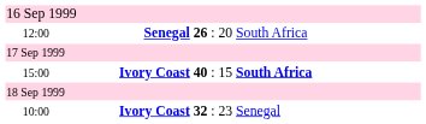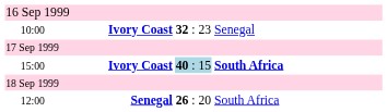 <table style="text-align:center; float:left; margin-right:1em;">
 <tr>
 <th width=15%></th>
 <th width=30%></th>
 <th width=10%></th>
 <th width=30%></th>
 <th width=15%></th>
 </tr>
 <tr align="left" bgcolor=#ffd4e4>
 <td colspan=5>16 Sep 1999</td>
 </tr>
 <tr>
-<td><small>12:00</small></td>
-<td align="right"><strong><a href='#'>Senegal</a></strong> </td>
-<td><strong>26</strong> : 20</td>
-<td align="left"> <a href='#'>South Africa</a></td>
+<td><small>10:00</small></td>
+<td align="right"><strong><a href='#'>Ivory Coast</a></strong> </td>
+<td><strong>32</strong> : 23</td>
+<td align="left"> <a href='#'>Senegal</a></td>
 <td></td>
 </tr>
 <tr align="left" bgcolor=#ffd4e4>
 <td colspan=5><small>17 Sep 1999</small></td>
 </tr>
 <tr>
 <td><small>15:00</small></td>
 <td align="right"><strong><a href='#'>Ivory Coast</a></strong> </td>
-<td><strong>40</strong> : 15</td>
+<td style="background: lightblue;"><strong>40</strong> : 15</td>
 <td align="left"><strong> <a href='#'>South Africa</a></strong></td>
 <td></td>
 </tr>
 <tr align="left" bgcolor=#ffd4e4>
 <td colspan=5><small>18 Sep 1999</small></td>
 </tr>
 <tr>
-<td><small>10:00</small></td>
-<td align="right"><strong><a href='#'>Ivory Coast</a></strong> </td>
-<td><strong>32</strong> : 23</td>
-<td align="left"> <a href='#'>Senegal</a></td>
+<td><small>12:00</small></td>
+<td align="right"><strong><a href='#'>Senegal</a></strong> </td>
+<td><strong>26</strong> : 20</td>
+<td align="left"> <a href='#'>South Africa</a></td>
 <td></td>
 </tr>
 </table>
